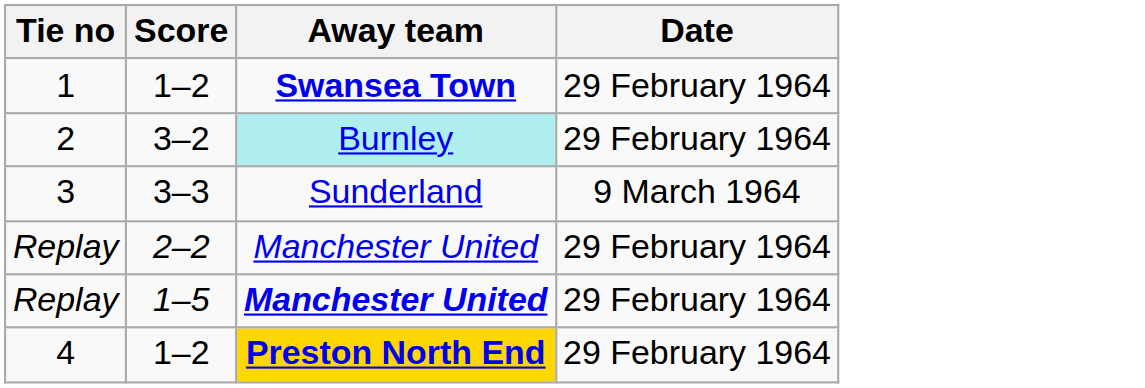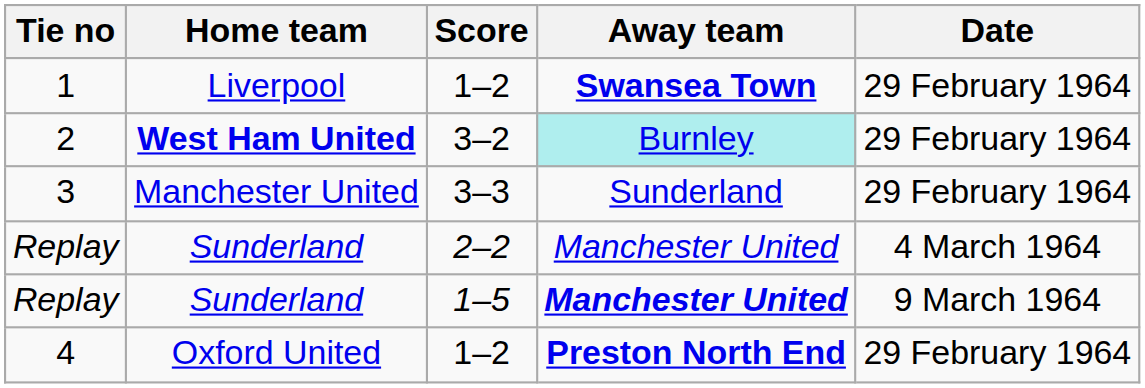 <table class="wikitable" style="text-align: center">
 <tr>
 <th>Tie no</th>
+<th>Home team</th>
 <th>Score</th>
 <th>Away team</th>
 <th>Date</th>
 </tr>
 <tr>
 <td>1</td>
+<td><a href='#'>Liverpool</a></td>
 <td>1–2</td>
 <td><strong><a href='#'>Swansea Town</a></strong></td>
 <td>29 February 1964</td>
 </tr>
 <tr>
 <td>2</td>
+<td><strong><a href='#'>West Ham United</a></strong></td>
 <td>3–2</td>
 <td style="background: paleturquoise;"><a href='#'>Burnley</a></td>
 <td>29 February 1964</td>
 </tr>
 <tr>
 <td>3</td>
+<td><a href='#'>Manchester United</a></td>
 <td>3–3</td>
 <td><a href='#'>Sunderland</a></td>
-<td>9 March 1964</td>
-</tr>
-<tr>
-<td><em>Replay</em></td>
-<td><em>2–2</em></td>
-<td><em><a href='#'>Manchester United</a></em></td>
 <td>29 February 1964</td>
 </tr>
 <tr>
 <td><em>Replay</em></td>
+<td><em><a href='#'>Sunderland</a></em></td>
+<td><em>2–2</em></td>
+<td><em><a href='#'>Manchester United</a></em></td>
+<td>4 March 1964</td>
+</tr>
+<tr>
+<td><em>Replay</em></td>
+<td><em><a href='#'>Sunderland</a></em></td>
 <td><em>1–5</em></td>
 <td><strong><em><a href='#'>Manchester United</a></em></strong></td>
-<td>29 February 1964</td>
+<td>9 March 1964</td>
 </tr>
 <tr>
 <td>4</td>
+<td><a href='#'>Oxford United</a></td>
 <td>1–2</td>
-<td style="background: gold;"><strong><a href='#'>Preston North End</a></strong></td>
+<td><strong><a href='#'>Preston North End</a></strong></td>
 <td>29 February 1964</td>
 </tr>
 </table>
